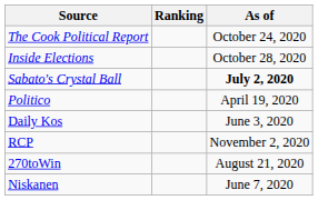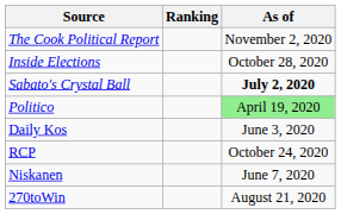 <table class="wikitable" style="text-align:center">
 <tr>
 <th>Source</th>
 <th>Ranking</th>
 <th>As of</th>
 </tr>
 <tr>
 <td align=left><em><a href='#'>The Cook Political Report</a></em></td>
 <td></td>
-<td>October 24, 2020</td>
+<td>November 2, 2020</td>
 </tr>
 <tr>
 <td align=left><em><a href='#'>Inside Elections</a></em></td>
 <td></td>
 <td>October 28, 2020</td>
 </tr>
 <tr>
 <td align=left><em><a href='#'>Sabato's Crystal Ball</a></em></td>
 <td></td>
 <td><strong>July 2, 2020</strong></td>
 </tr>
 <tr>
 <td align="left"><em><a href='#'>Politico</a></em></td>
 <td></td>
-<td>April 19, 2020</td>
+<td style="background: lightgreen;">April 19, 2020</td>
 </tr>
 <tr>
 <td align="left"><a href='#'>Daily Kos</a></td>
 <td></td>
 <td>June 3, 2020</td>
 </tr>
 <tr>
 <td align="left"><a href='#'>RCP</a></td>
 <td></td>
-<td>November 2, 2020</td>
+<td>October 24, 2020</td>
+</tr>
+<tr>
+<td align="left"><a href='#'>Niskanen</a></td>
+<td></td>
+<td>June 7, 2020</td>
 </tr>
 <tr>
 <td align="left"><a href='#'>270toWin</a></td>
 <td></td>
 <td>August 21, 2020</td>
 </tr>
-<tr>
-<td align="left"><a href='#'>Niskanen</a></td>
-<td></td>
-<td>June 7, 2020</td>
-</tr>
 </table>
